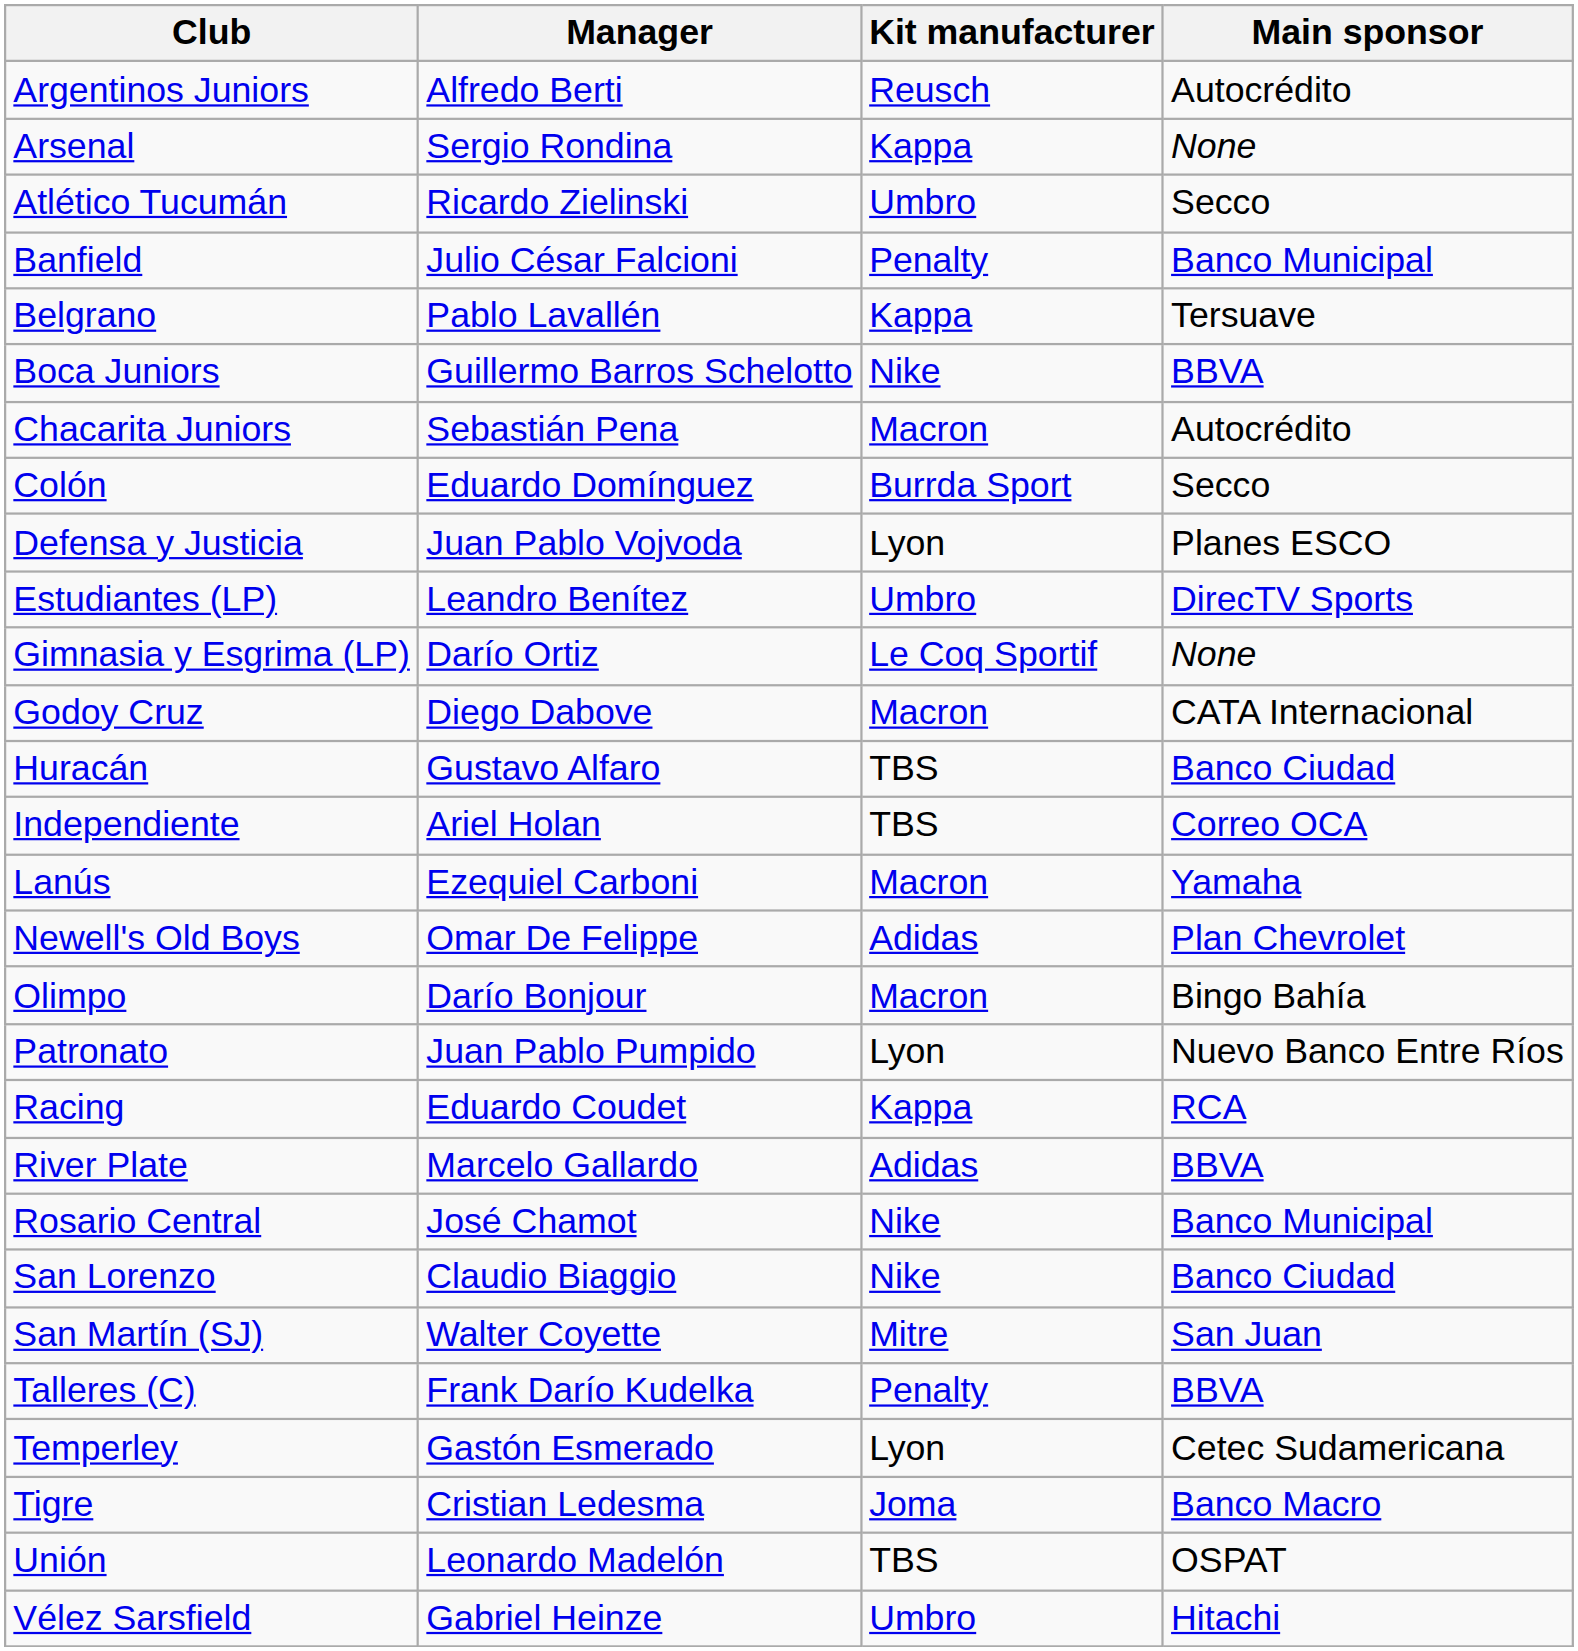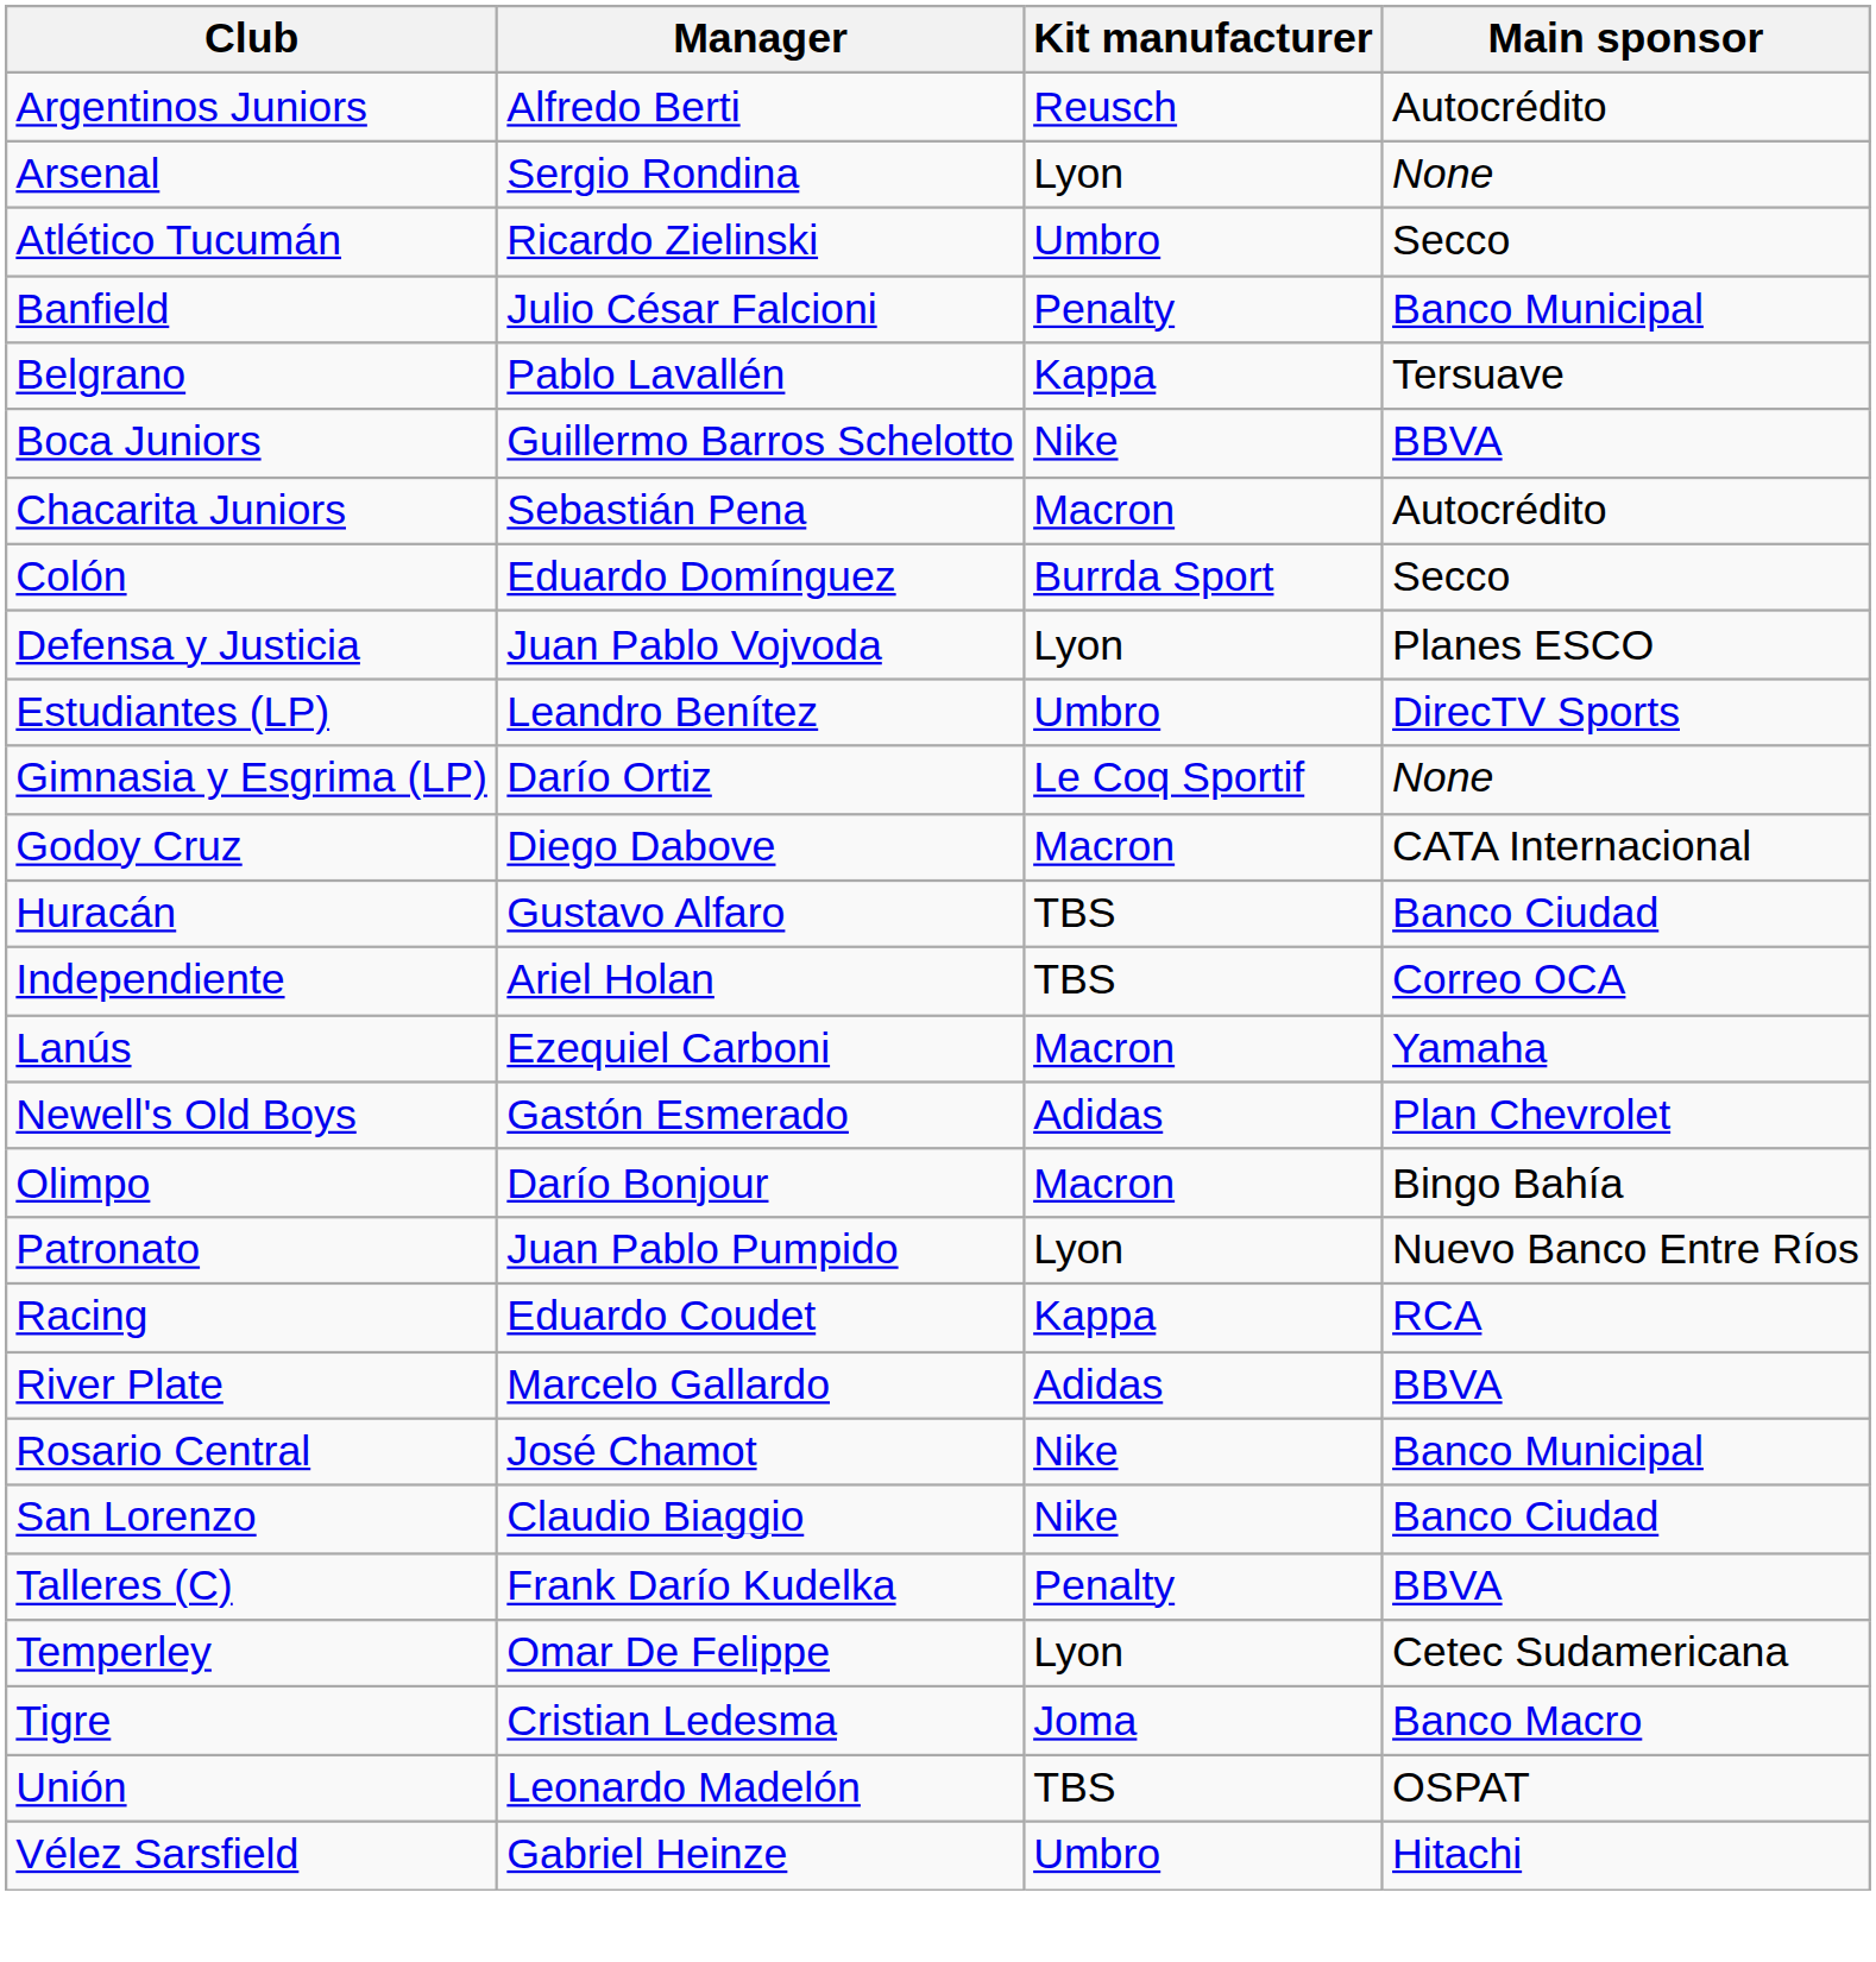 <table class="wikitable sortable">
 <tr>
 <th>Club</th>
 <th>Manager</th>
 <th>Kit manufacturer</th>
 <th>Main sponsor</th>
 </tr>
 <tr>
 <td><a href='#'>Argentinos Juniors</a></td>
 <td> <a href='#'>Alfredo Berti</a></td>
 <td><a href='#'>Reusch</a></td>
 <td>Autocrédito</td>
 </tr>
 <tr>
 <td><a href='#'>Arsenal</a></td>
 <td> <a href='#'>Sergio Rondina</a></td>
-<td><a href='#'>Kappa</a></td>
+<td>Lyon</td>
 <td><em>None</em></td>
 </tr>
 <tr>
 <td><a href='#'>Atlético Tucumán</a></td>
 <td> <a href='#'>Ricardo Zielinski</a></td>
 <td><a href='#'>Umbro</a></td>
 <td>Secco</td>
 </tr>
 <tr>
 <td><a href='#'>Banfield</a></td>
 <td> <a href='#'>Julio César Falcioni</a></td>
 <td><a href='#'>Penalty</a></td>
 <td><a href='#'>Banco Municipal</a></td>
 </tr>
 <tr>
 <td><a href='#'>Belgrano</a></td>
 <td> <a href='#'>Pablo Lavallén</a></td>
 <td><a href='#'>Kappa</a></td>
 <td>Tersuave</td>
 </tr>
 <tr>
 <td><a href='#'>Boca Juniors</a></td>
 <td> <a href='#'>Guillermo Barros Schelotto</a></td>
 <td><a href='#'>Nike</a></td>
 <td><a href='#'>BBVA</a></td>
 </tr>
 <tr>
 <td><a href='#'>Chacarita Juniors</a></td>
 <td> <a href='#'>Sebastián Pena</a></td>
 <td><a href='#'>Macron</a></td>
 <td>Autocrédito</td>
 </tr>
 <tr>
 <td><a href='#'>Colón</a></td>
 <td> <a href='#'>Eduardo Domínguez</a></td>
 <td><a href='#'>Burrda Sport</a></td>
 <td>Secco</td>
 </tr>
 <tr>
 <td><a href='#'>Defensa y Justicia</a></td>
 <td> <a href='#'>Juan Pablo Vojvoda</a></td>
 <td>Lyon</td>
 <td>Planes ESCO</td>
 </tr>
 <tr>
 <td><a href='#'>Estudiantes (LP)</a></td>
 <td> <a href='#'>Leandro Benítez</a></td>
 <td><a href='#'>Umbro</a></td>
 <td><a href='#'>DirecTV Sports</a></td>
 </tr>
 <tr>
 <td><a href='#'>Gimnasia y Esgrima (LP)</a></td>
 <td> <a href='#'>Darío Ortiz</a></td>
 <td><a href='#'>Le Coq Sportif</a></td>
 <td><em>None</em></td>
 </tr>
 <tr>
 <td><a href='#'>Godoy Cruz</a></td>
 <td> <a href='#'>Diego Dabove</a></td>
 <td><a href='#'>Macron</a></td>
 <td>CATA Internacional</td>
 </tr>
 <tr>
 <td><a href='#'>Huracán</a></td>
 <td> <a href='#'>Gustavo Alfaro</a></td>
 <td>TBS</td>
 <td><a href='#'>Banco Ciudad</a></td>
 </tr>
 <tr>
 <td><a href='#'>Independiente</a></td>
 <td> <a href='#'>Ariel Holan</a></td>
 <td>TBS</td>
 <td><a href='#'>Correo OCA</a></td>
 </tr>
 <tr>
 <td><a href='#'>Lanús</a></td>
 <td> <a href='#'>Ezequiel Carboni</a></td>
 <td><a href='#'>Macron</a></td>
 <td><a href='#'>Yamaha</a></td>
 </tr>
 <tr>
 <td><a href='#'>Newell's Old Boys</a></td>
-<td> <a href='#'>Omar De Felippe</a></td>
+<td> <a href='#'>Gastón Esmerado</a></td>
 <td><a href='#'>Adidas</a></td>
 <td><a href='#'>Plan Chevrolet</a></td>
 </tr>
 <tr>
 <td><a href='#'>Olimpo</a></td>
 <td> <a href='#'>Darío Bonjour</a></td>
 <td><a href='#'>Macron</a></td>
 <td>Bingo Bahía</td>
 </tr>
 <tr>
 <td><a href='#'>Patronato</a></td>
 <td> <a href='#'>Juan Pablo Pumpido</a></td>
 <td>Lyon</td>
 <td>Nuevo Banco Entre Ríos</td>
 </tr>
 <tr>
 <td><a href='#'>Racing</a></td>
 <td> <a href='#'>Eduardo Coudet</a></td>
 <td><a href='#'>Kappa</a></td>
 <td><a href='#'>RCA</a></td>
 </tr>
 <tr>
 <td><a href='#'>River Plate</a></td>
 <td> <a href='#'>Marcelo Gallardo</a></td>
 <td><a href='#'>Adidas</a></td>
 <td><a href='#'>BBVA</a></td>
 </tr>
 <tr>
 <td><a href='#'>Rosario Central</a></td>
 <td> <a href='#'>José Chamot</a></td>
 <td><a href='#'>Nike</a></td>
 <td><a href='#'>Banco Municipal</a></td>
 </tr>
 <tr>
 <td><a href='#'>San Lorenzo</a></td>
 <td> <a href='#'>Claudio Biaggio</a></td>
 <td><a href='#'>Nike</a></td>
 <td><a href='#'>Banco Ciudad</a></td>
 </tr>
 <tr>
-<td><a href='#'>San Martín (SJ)</a></td>
-<td> <a href='#'>Walter Coyette</a></td>
-<td><a href='#'>Mitre</a></td>
-<td><a href='#'>San Juan</a></td>
-</tr>
-<tr>
 <td><a href='#'>Talleres (C)</a></td>
 <td> <a href='#'>Frank Darío Kudelka</a></td>
 <td><a href='#'>Penalty</a></td>
 <td><a href='#'>BBVA</a></td>
 </tr>
 <tr>
 <td><a href='#'>Temperley</a></td>
-<td> <a href='#'>Gastón Esmerado</a></td>
+<td> <a href='#'>Omar De Felippe</a></td>
 <td>Lyon</td>
 <td>Cetec Sudamericana</td>
 </tr>
 <tr>
 <td><a href='#'>Tigre</a></td>
 <td> <a href='#'>Cristian Ledesma</a></td>
 <td><a href='#'>Joma</a></td>
 <td><a href='#'>Banco Macro</a></td>
 </tr>
 <tr>
 <td><a href='#'>Unión</a></td>
 <td> <a href='#'>Leonardo Madelón</a></td>
 <td>TBS</td>
 <td>OSPAT</td>
 </tr>
 <tr>
 <td><a href='#'>Vélez Sarsfield</a></td>
 <td> <a href='#'>Gabriel Heinze</a></td>
 <td><a href='#'>Umbro</a></td>
 <td><a href='#'>Hitachi</a></td>
 </tr>
 </table>
